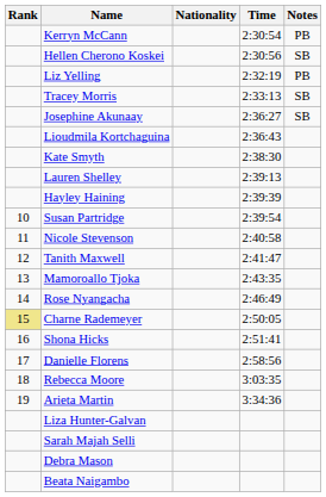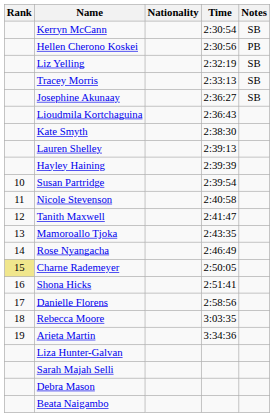 <table class="wikitable sortable" style="text-align:center">
 <tr>
 <th>Rank</th>
 <th>Name</th>
 <th>Nationality</th>
 <th>Time</th>
 <th>Notes</th>
 </tr>
 <tr>
 <td></td>
 <td align=left><a href='#'>Kerryn McCann</a></td>
 <td align=left></td>
 <td>2:30:54</td>
-<td>PB</td>
+<td>SB</td>
 </tr>
 <tr>
 <td></td>
 <td align=left><a href='#'>Hellen Cherono Koskei</a></td>
 <td align=left></td>
 <td>2:30:56</td>
-<td>SB</td>
+<td>PB</td>
 </tr>
 <tr>
 <td></td>
 <td align=left><a href='#'>Liz Yelling</a></td>
 <td align=left></td>
 <td>2:32:19</td>
-<td>PB</td>
+<td>SB</td>
 </tr>
 <tr>
 <td></td>
 <td align=left><a href='#'>Tracey Morris</a></td>
 <td align=left></td>
 <td>2:33:13</td>
 <td>SB</td>
 </tr>
 <tr>
 <td></td>
 <td align=left><a href='#'>Josephine Akunaay</a></td>
 <td align=left></td>
 <td>2:36:27</td>
 <td>SB</td>
 </tr>
 <tr>
 <td></td>
 <td align=left><a href='#'>Lioudmila Kortchaguina</a></td>
 <td align=left></td>
 <td>2:36:43</td>
 <td></td>
 </tr>
 <tr>
 <td></td>
 <td align=left><a href='#'>Kate Smyth</a></td>
 <td align=left></td>
 <td>2:38:30</td>
 <td></td>
 </tr>
 <tr>
 <td></td>
 <td align=left><a href='#'>Lauren Shelley</a></td>
 <td align=left></td>
 <td>2:39:13</td>
 <td></td>
 </tr>
 <tr>
 <td></td>
 <td align=left><a href='#'>Hayley Haining</a></td>
 <td align=left></td>
 <td>2:39:39</td>
 <td></td>
 </tr>
 <tr>
 <td>10</td>
 <td align=left><a href='#'>Susan Partridge</a></td>
 <td align=left></td>
 <td>2:39:54</td>
 <td></td>
 </tr>
 <tr>
 <td>11</td>
 <td align=left><a href='#'>Nicole Stevenson</a></td>
 <td align=left></td>
 <td>2:40:58</td>
 <td></td>
 </tr>
 <tr>
 <td>12</td>
 <td align=left><a href='#'>Tanith Maxwell</a></td>
 <td align=left></td>
 <td>2:41:47</td>
 <td></td>
 </tr>
 <tr>
 <td>13</td>
 <td align=left><a href='#'>Mamoroallo Tjoka</a></td>
 <td align=left></td>
 <td>2:43:35</td>
 <td></td>
 </tr>
 <tr>
 <td>14</td>
 <td align=left><a href='#'>Rose Nyangacha</a></td>
 <td align=left></td>
 <td>2:46:49</td>
 <td></td>
 </tr>
 <tr>
 <td style="background: khaki;">15</td>
 <td align=left><a href='#'>Charne Rademeyer</a></td>
 <td align=left></td>
 <td>2:50:05</td>
 <td></td>
 </tr>
 <tr>
 <td>16</td>
 <td align=left><a href='#'>Shona Hicks</a></td>
 <td align=left></td>
 <td>2:51:41</td>
 <td></td>
 </tr>
 <tr>
 <td>17</td>
 <td align=left><a href='#'>Danielle Florens</a></td>
 <td align=left></td>
 <td>2:58:56</td>
 <td></td>
 </tr>
 <tr>
 <td>18</td>
 <td align=left><a href='#'>Rebecca Moore</a></td>
 <td align=left></td>
 <td>3:03:35</td>
 <td></td>
 </tr>
 <tr>
 <td>19</td>
 <td align=left><a href='#'>Arieta Martin</a></td>
 <td align=left></td>
 <td>3:34:36</td>
 <td></td>
 </tr>
 <tr>
 <td></td>
 <td align=left><a href='#'>Liza Hunter-Galvan</a></td>
 <td align=left></td>
 <td></td>
 <td></td>
 </tr>
 <tr>
 <td></td>
 <td align=left><a href='#'>Sarah Majah Selli</a></td>
 <td align=left></td>
 <td></td>
 <td></td>
 </tr>
 <tr>
 <td></td>
 <td align=left><a href='#'>Debra Mason</a></td>
 <td align=left></td>
 <td></td>
 <td></td>
 </tr>
 <tr>
 <td></td>
 <td align=left><a href='#'>Beata Naigambo</a></td>
 <td align=left></td>
 <td></td>
 <td></td>
 </tr>
 </table>
